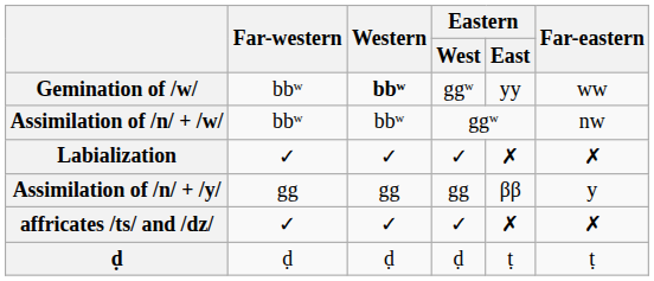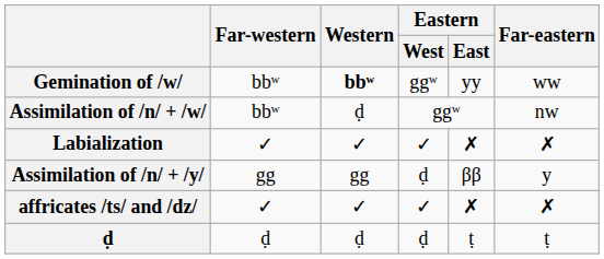 <table class="wikitable">
 <tr>
 <th colspan=1 rowspan=2></th>
 <th colspan=1 rowspan=2>Far-western</th>
 <th colspan=1 rowspan=2>Western</th>
 <th colspan=2 rowspan=1>Eastern</th>
 <th colspan=1 rowspan=2>Far-eastern</th>
 </tr>
 <tr style="text-align:center;">
 <th>West</th>
 <th>East</th>
 </tr>
 <tr style="text-align:center;">
 <th>Gemination of /w/</th>
 <td>bbʷ</td>
 <td><strong>bbʷ</strong></td>
 <td>ggʷ</td>
 <td>yy</td>
 <td>ww</td>
 </tr>
 <tr style="text-align:center;">
 <th>Assimilation of /n/ + /w/</th>
 <td>bbʷ</td>
-<td>bbʷ</td>
+<td>ḍ</td>
 <td ! colspan=2>ggʷ</td>
 <td>nw</td>
 </tr>
 <tr style="text-align:center;">
 <th>Labialization</th>
 <td>✓</td>
 <td>✓</td>
 <td>✓</td>
 <td>✗</td>
 <td>✗</td>
 </tr>
 <tr style="text-align:center;">
 <th>Assimilation of /n/ + /y/</th>
 <td>gg</td>
 <td>gg</td>
-<td>gg</td>
+<td>ḍ</td>
 <td>ββ</td>
 <td>y</td>
 </tr>
 <tr style="text-align:center;">
 <th>affricates /ts/ and /dz/</th>
 <td>✓</td>
 <td>✓</td>
 <td>✓</td>
 <td>✗</td>
 <td>✗</td>
 </tr>
 <tr style="text-align:center;">
 <th>ḍ</th>
 <td>ḍ</td>
 <td>ḍ</td>
 <td>ḍ</td>
 <td>ṭ</td>
 <td>ṭ</td>
 </tr>
 </table>
